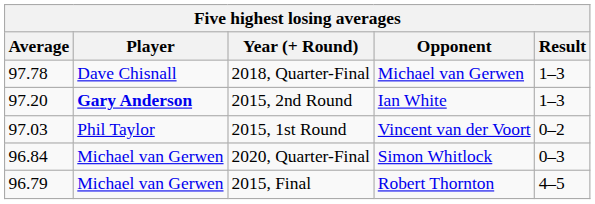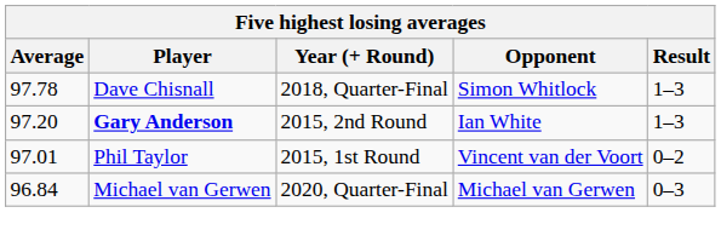 <table class="wikitable sortable">
 <tr>
 <th colspan=5>Five highest losing averages</th>
 </tr>
 <tr>
 <th>Average</th>
 <th>Player</th>
 <th>Year (+ Round)</th>
 <th>Opponent</th>
 <th>Result</th>
 </tr>
 <tr>
 <td>97.78</td>
 <td> <a href='#'>Dave Chisnall</a></td>
 <td>2018, Quarter-Final</td>
-<td> <a href='#'>Michael van Gerwen</a></td>
+<td> <a href='#'>Simon Whitlock</a></td>
 <td>1–3</td>
 </tr>
 <tr>
 <td>97.20</td>
 <td><strong> <a href='#'>Gary Anderson</a></strong></td>
 <td>2015, 2nd Round</td>
 <td> <a href='#'>Ian White</a></td>
 <td>1–3</td>
 </tr>
 <tr>
-<td>97.03</td>
+<td>97.01</td>
 <td> <a href='#'>Phil Taylor</a></td>
 <td>2015, 1st Round</td>
 <td> <a href='#'>Vincent van der Voort</a></td>
 <td>0–2</td>
 </tr>
 <tr>
 <td>96.84</td>
 <td> <a href='#'>Michael van Gerwen</a></td>
 <td>2020, Quarter-Final</td>
-<td> <a href='#'>Simon Whitlock</a></td>
+<td> <a href='#'>Michael van Gerwen</a></td>
 <td>0–3</td>
 </tr>
-<tr>
-<td>96.79</td>
-<td> <a href='#'>Michael van Gerwen</a></td>
-<td>2015, Final</td>
-<td> <a href='#'>Robert Thornton</a></td>
-<td>4–5</td>
-</tr>
 </table>
